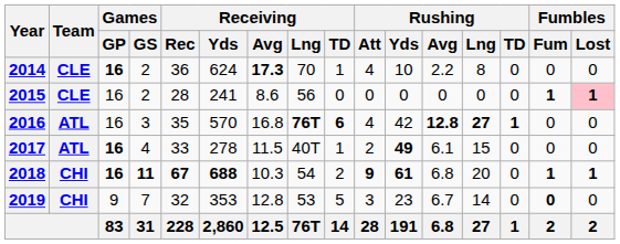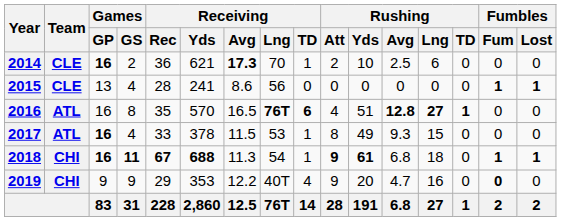 <table class=wikitable style="text-align:center;">
 <tr>
 <th rowspan="2">Year</th>
 <th rowspan="2">Team</th>
 <th colspan="2">Games</th>
 <th colspan="5">Receiving</th>
 <th colspan="5">Rushing</th>
 <th colspan="2">Fumbles</th>
 </tr>
 <tr>
 <th>GP</th>
 <th>GS</th>
 <th>Rec</th>
 <th>Yds</th>
 <th>Avg</th>
 <th>Lng</th>
 <th>TD</th>
 <th>Att</th>
 <th>Yds</th>
 <th>Avg</th>
 <th>Lng</th>
 <th>TD</th>
 <th>Fum</th>
 <th>Lost</th>
 </tr>
 <tr>
 <th><a href='#'>2014</a></th>
 <th><a href='#'>CLE</a></th>
 <td><strong>16</strong></td>
 <td>2</td>
 <td>36</td>
-<td>624</td>
+<td>621</td>
 <td><strong>17.3</strong></td>
 <td>70</td>
 <td>1</td>
-<td>4</td>
+<td>2</td>
 <td>10</td>
-<td>2.2</td>
-<td>8</td>
+<td>2.5</td>
+<td>6</td>
 <td>0</td>
 <td>0</td>
 <td>0</td>
 </tr>
 <tr>
 <th><a href='#'>2015</a></th>
 <th><a href='#'>CLE</a></th>
-<td>16</td>
-<td>2</td>
+<td>13</td>
+<td>4</td>
 <td>28</td>
 <td>241</td>
 <td>8.6</td>
 <td>56</td>
 <td>0</td>
 <td>0</td>
 <td>0</td>
 <td>0</td>
 <td>0</td>
 <td>0</td>
 <td><strong>1</strong></td>
-<td style="background: pink;"><strong>1</strong></td>
+<td><strong>1</strong></td>
 </tr>
 <tr>
 <th><a href='#'>2016</a></th>
 <th><a href='#'>ATL</a></th>
 <td>16</td>
-<td>3</td>
+<td>8</td>
 <td>35</td>
 <td>570</td>
-<td>16.8</td>
+<td>16.5</td>
 <td><strong>76T</strong></td>
 <td><strong>6</strong></td>
 <td>4</td>
-<td>42</td>
+<td>51</td>
 <td><strong>12.8</strong></td>
 <td><strong>27</strong></td>
 <td><strong>1</strong></td>
 <td>0</td>
 <td>0</td>
 </tr>
 <tr>
 <th><a href='#'>2017</a></th>
 <th><a href='#'>ATL</a></th>
 <td><strong>16</strong></td>
 <td>4</td>
 <td>33</td>
-<td>278</td>
+<td>378</td>
 <td>11.5</td>
-<td>40T</td>
+<td>53</td>
 <td>1</td>
-<td>2</td>
-<td><strong>49</strong></td>
-<td>6.1</td>
+<td>8</td>
+<td>49</td>
+<td>9.3</td>
 <td>15</td>
 <td>0</td>
 <td>0</td>
 <td>0</td>
 </tr>
 <tr>
 <th><a href='#'>2018</a></th>
 <th><a href='#'>CHI</a></th>
 <td><strong>16</strong></td>
 <td><strong>11</strong></td>
 <td><strong>67</strong></td>
 <td><strong>688</strong></td>
-<td>10.3</td>
+<td>11.3</td>
 <td>54</td>
-<td>2</td>
+<td>1</td>
 <td><strong>9</strong></td>
 <td><strong>61</strong></td>
 <td>6.8</td>
-<td>20</td>
+<td>18</td>
 <td>0</td>
 <td><strong>1</strong></td>
 <td><strong>1</strong></td>
 </tr>
 <tr>
 <th><a href='#'>2019</a></th>
 <th><a href='#'>CHI</a></th>
 <td>9</td>
-<td>7</td>
-<td>32</td>
+<td>9</td>
+<td>29</td>
 <td>353</td>
-<td>12.8</td>
-<td>53</td>
-<td>5</td>
-<td>3</td>
-<td>23</td>
-<td>6.7</td>
-<td>14</td>
+<td>12.2</td>
+<td>40T</td>
+<td>4</td>
+<td>9</td>
+<td>20</td>
+<td>4.7</td>
+<td>16</td>
 <td>0</td>
 <td><strong>0</strong></td>
 <td>0</td>
 </tr>
 <tr>
 <th colspan="2"></th>
 <th>83</th>
 <th>31</th>
 <th>228</th>
 <th>2,860</th>
 <th>12.5</th>
 <th>76T</th>
 <th>14</th>
 <th>28</th>
 <th>191</th>
 <th>6.8</th>
 <th>27</th>
 <th>1</th>
 <th>2</th>
 <th>2</th>
 </tr>
 </table>
